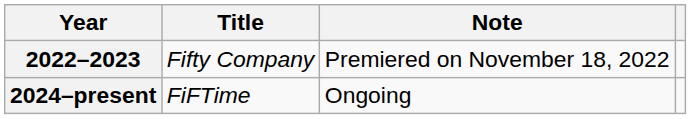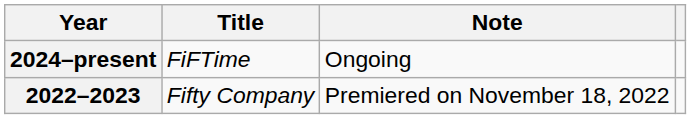 <table class="wikitable plainrowheaders">
 <tr>
 <th scope="col">Year</th>
 <th scope="col">Title</th>
 <th scope="col">Note</th>
 <th scope="col"></th>
 </tr>
 <tr>
+<th scope="row">2024–present</th>
+<td><em>FiFTime</em></td>
+<td>Ongoing</td>
+<td></td>
+</tr>
+<tr>
 <th scope="row">2022–2023</th>
 <td><em>Fifty Company</em></td>
 <td>Premiered on November 18, 2022</td>
 <td></td>
 </tr>
-<tr>
-<th scope="row">2024–present</th>
-<td><em>FiFTime</em></td>
-<td>Ongoing</td>
-<td></td>
-</tr>
 </table>
